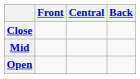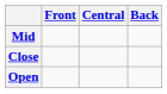 <table class="wikitable" style="text-align:center">
 <tr>
 <th></th>
 <th><a href='#'>Front</a></th>
 <th><a href='#'>Central</a></th>
 <th><a href='#'>Back</a></th>
 </tr>
 <tr>
+<th><a href='#'>Mid</a></th>
+<td></td>
+<td></td>
+<td></td>
+</tr>
+<tr>
 <th><a href='#'>Close</a></th>
 <td> </td>
 <td></td>
 <td> </td>
-</tr>
-<tr>
-<th><a href='#'>Mid</a></th>
-<td></td>
-<td></td>
-<td></td>
 </tr>
 <tr>
 <th><a href='#'>Open</a></th>
 <td></td>
 <td> </td>
 <td></td>
 </tr>
 </table>
